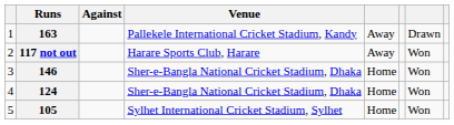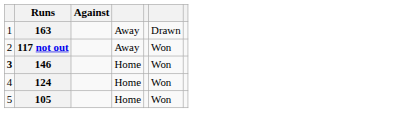 <table class="wikitable">
 <tr>
 <th></th>
 <th>Runs</th>
 <th>Against</th>
-<th>Venue</th>
 <th></th>
 <th></th>
 <th></th>
 <th></th>
 </tr>
 <tr>
 <td>1</td>
 <th>163</th>
 <td></td>
-<td><a href='#'>Pallekele International Cricket Stadium</a>, <a href='#'>Kandy</a></td>
 <td>Away</td>
 <td></td>
 <td>Drawn</td>
 <td></td>
 </tr>
 <tr>
 <td>2</td>
 <th>117 <a href='#'>not out</a></th>
 <td></td>
-<td><a href='#'>Harare Sports Club</a>, <a href='#'>Harare</a></td>
 <td>Away</td>
 <td></td>
 <td>Won</td>
 <td></td>
 </tr>
 <tr>
-<td>3</td>
+<td><strong>3</strong></td>
 <th>146</th>
 <td></td>
-<td><a href='#'>Sher-e-Bangla National Cricket Stadium</a>, <a href='#'>Dhaka</a></td>
 <td>Home</td>
 <td></td>
 <td>Won</td>
 <td></td>
 </tr>
 <tr>
 <td>4</td>
 <th>124</th>
 <td></td>
-<td><a href='#'>Sher-e-Bangla National Cricket Stadium</a>, <a href='#'>Dhaka</a></td>
 <td>Home</td>
 <td></td>
 <td>Won</td>
 <td></td>
 </tr>
 <tr>
 <td>5</td>
 <th>105</th>
 <td></td>
-<td><a href='#'>Sylhet International Cricket Stadium</a>, <a href='#'>Sylhet</a></td>
 <td>Home</td>
 <td></td>
 <td>Won</td>
 <td></td>
 </tr>
 </table>
